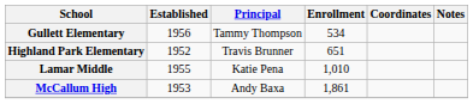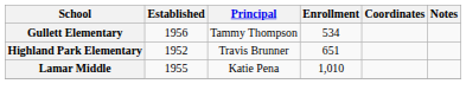 <table class="wikitable plainrowheaders sortable">
 <tr>
 <th scope="col">School</th>
 <th scope="col">Established</th>
 <th scope="col"><a href='#'>Principal</a></th>
 <th scope="col">Enrollment</th>
 <th scope="col">Coordinates</th>
 <th scope="col" class="unsortable">Notes</th>
 </tr>
 <tr>
 <th scope="row">Gullett Elementary</th>
 <td align="center">1956</td>
 <td align="center">Tammy Thompson</td>
 <td align="center">534</td>
 <td align="center"></td>
 <td align="center"></td>
 </tr>
 <tr>
 <th scope="row">Highland Park Elementary</th>
 <td align="center">1952</td>
 <td align="center">Travis Brunner</td>
 <td align="center">651</td>
 <td align="center"></td>
 <td align="center"></td>
 </tr>
 <tr>
 <th scope="row">Lamar Middle</th>
 <td align="center">1955</td>
 <td align="center">Katie Pena</td>
 <td align="center">1,010</td>
 <td align="center"></td>
 <td align="center"></td>
 </tr>
 <tr>
-<th scope="row"><a href='#'>McCallum High</a></th>
-<td align="center">1953</td>
-<td align="center">Andy Baxa</td>
-<td align="center">1,861</td>
-<td align="center"></td>
-<td align="center"></td>
-</tr>
-<tr>
 </tr>
 </table>
